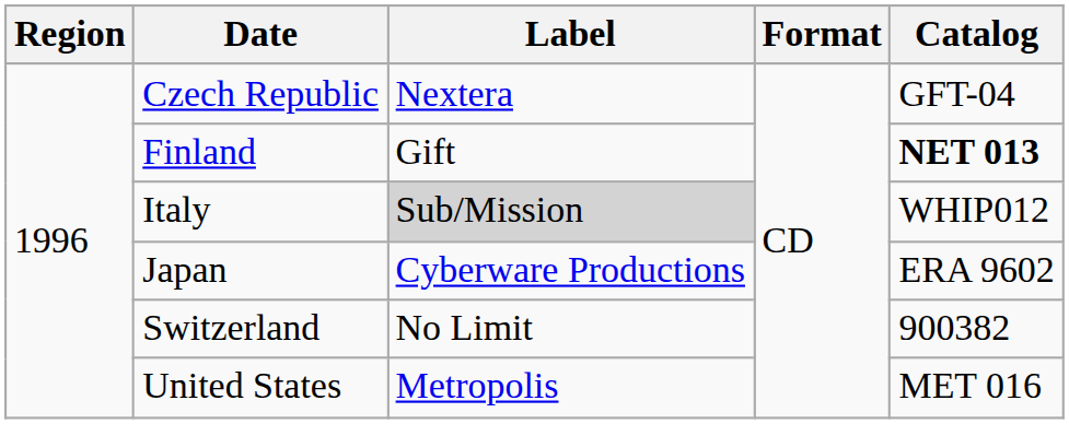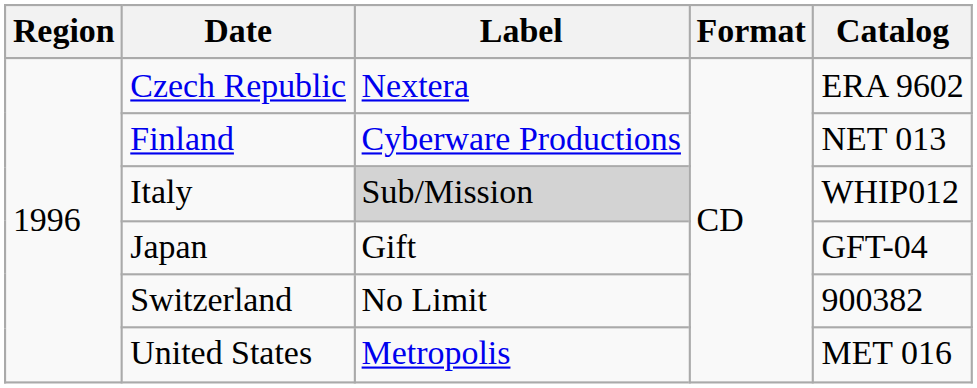 <table class="wikitable">
 <tr>
 <th>Region</th>
 <th>Date</th>
 <th>Label</th>
 <th>Format</th>
 <th>Catalog</th>
 </tr>
 <tr>
 <td rowspan="6">1996</td>
 <td><a href='#'>Czech Republic</a></td>
 <td><a href='#'>Nextera</a></td>
 <td rowspan="6">CD</td>
-<td>GFT-04</td>
+<td>ERA 9602</td>
 </tr>
 <tr>
 <td><a href='#'>Finland</a></td>
-<td>Gift</td>
-<td><strong>NET 013</strong></td>
+<td><a href='#'>Cyberware Productions</a></td>
+<td>NET 013</td>
 </tr>
 <tr>
 <td>Italy</td>
 <td style="background: lightgrey;">Sub/Mission</td>
 <td>WHIP012</td>
 </tr>
 <tr>
 <td>Japan</td>
-<td><a href='#'>Cyberware Productions</a></td>
-<td>ERA 9602</td>
+<td>Gift</td>
+<td>GFT-04</td>
 </tr>
 <tr>
 <td>Switzerland</td>
 <td>No Limit</td>
 <td>900382</td>
 </tr>
 <tr>
 <td>United States</td>
 <td><a href='#'>Metropolis</a></td>
 <td>MET 016</td>
 </tr>
 </table>
